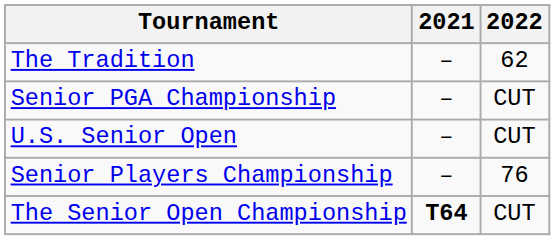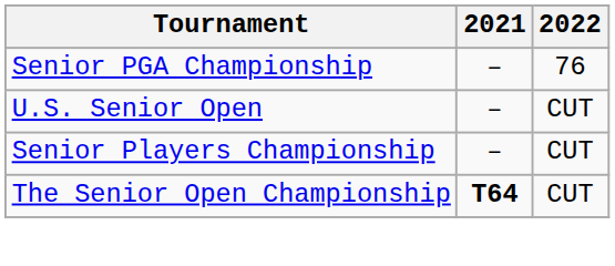 <table class="wikitable" style="font-size:95%;text-align:center;">
 <tr>
 <th>Tournament</th>
 <th>2021</th>
 <th>2022</th>
 </tr>
 <tr>
-<td align=left><a href='#'>The Tradition</a></td>
-<td>–</td>
-<td>62</td>
-</tr>
-<tr>
 <td align=left><a href='#'>Senior PGA Championship</a></td>
 <td>–</td>
-<td>CUT</td>
+<td>76</td>
 </tr>
 <tr>
 <td align=left><a href='#'>U.S. Senior Open</a></td>
 <td>–</td>
 <td>CUT</td>
 </tr>
 <tr>
 <td align=left><a href='#'>Senior Players Championship</a></td>
 <td>–</td>
-<td>76</td>
+<td>CUT</td>
 </tr>
 <tr>
 <td align=left><a href='#'>The Senior Open Championship</a></td>
 <td><strong>T64</strong></td>
 <td>CUT</td>
 </tr>
 </table>
